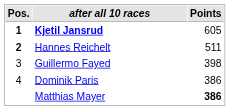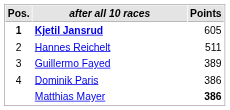 <table cellspacing="1" cellpadding="3" style="border:1px solid #aaa; font-size:86%;">
 <tr style="background:#e4e4e4;">
 <th style="border-bottom:1px solid #aaa; width:10px;">Pos.</th>
 <th style="border-bottom:1px solid #aaa; width:200px;"><em>after all 10 races</em></th>
 <th style="border-bottom:1px solid #aaa; width:20px;">Points</th>
 </tr>
 <tr>
 <td style="text-align:center;"><strong>1</strong></td>
 <td> <strong><a href='#'>Kjetil Jansrud</a> </strong></td>
 <td align="right">605</td>
 </tr>
 <tr>
-<td style="text-align:center;"><strong>2</strong></td>
+<td style="text-align:center;">2</td>
 <td> <a href='#'>Hannes Reichelt</a></td>
 <td align="right">511</td>
 </tr>
 <tr>
 <td style="text-align:center;">3</td>
 <td> <a href='#'>Guillermo Fayed</a></td>
-<td align="right">398</td>
+<td align="right">389</td>
 </tr>
 <tr>
 <td style="text-align:center;">4</td>
 <td> <a href='#'>Dominik Paris</a></td>
 <td align="right">386</td>
 </tr>
 <tr>
 <td style="text-align:center;"></td>
 <td> <a href='#'>Matthias Mayer</a></td>
 <td align="right"><strong>386</strong></td>
 </tr>
 </table>
